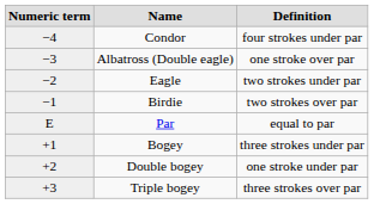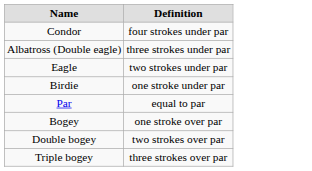 <table class="wikitable">
 <tr>
-<th style="background:#dfdfdf; text-align:center;">Numeric term</th>
 <th style="background:#dfdfdf; text-align:center;">Name</th>
 <th style="background:#dfdfdf; text-align:center;">Definition</th>
 </tr>
 <tr style="text-align:center;">
-<td style="background:#efefef; ">−4</td>
 <td>Condor</td>
 <td>four strokes under par</td>
 </tr>
 <tr style="text-align:center;">
-<td style="background:#efefef; ">−3</td>
 <td>Albatross (Double eagle)</td>
-<td>one stroke over par</td>
+<td>three strokes under par</td>
 </tr>
 <tr style="text-align:center;">
-<td style="background:#efefef; ">−2</td>
 <td>Eagle</td>
 <td>two strokes under par</td>
 </tr>
 <tr style="text-align:center;">
-<td style="background:#efefef; ">−1</td>
 <td>Birdie</td>
-<td>two strokes over par</td>
+<td>one stroke under par</td>
 </tr>
 <tr style="text-align:center;">
-<td style="background:#efefef; ">E</td>
 <td><a href='#'>Par</a></td>
 <td>equal to par</td>
 </tr>
 <tr style="text-align:center;">
-<td style="background:#efefef; ">+1</td>
 <td>Bogey</td>
-<td>three strokes under par</td>
+<td>one stroke over par</td>
 </tr>
 <tr style="text-align:center;">
-<td style="background:#efefef; ">+2</td>
 <td>Double bogey</td>
-<td>one stroke under par</td>
+<td>two strokes over par</td>
 </tr>
 <tr style="text-align:center;">
-<td style="background:#efefef; ">+3</td>
 <td>Triple bogey</td>
 <td>three strokes over par</td>
 </tr>
 </table>
